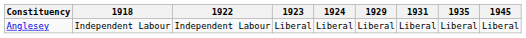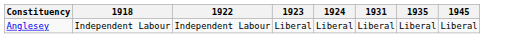 <table class="wikitable sortable">
 <tr>
 <th>Constituency</th>
 <th>1918</th>
 <th>1922</th>
 <th>1923</th>
 <th>1924</th>
-<th>1929</th>
 <th>1931</th>
 <th>1935</th>
 <th>1945</th>
 </tr>
 <tr>
 <td><a href='#'>Anglesey</a></td>
 <td bgcolor=>Independent Labour</td>
 <td bgcolor=>Independent Labour</td>
 <td bgcolor=>Liberal</td>
 <td bgcolor=>Liberal</td>
 <td bgcolor=>Liberal</td>
 <td bgcolor=>Liberal</td>
 <td bgcolor=>Liberal</td>
-<td bgcolor=>Liberal</td>
 </tr>
 </table>
